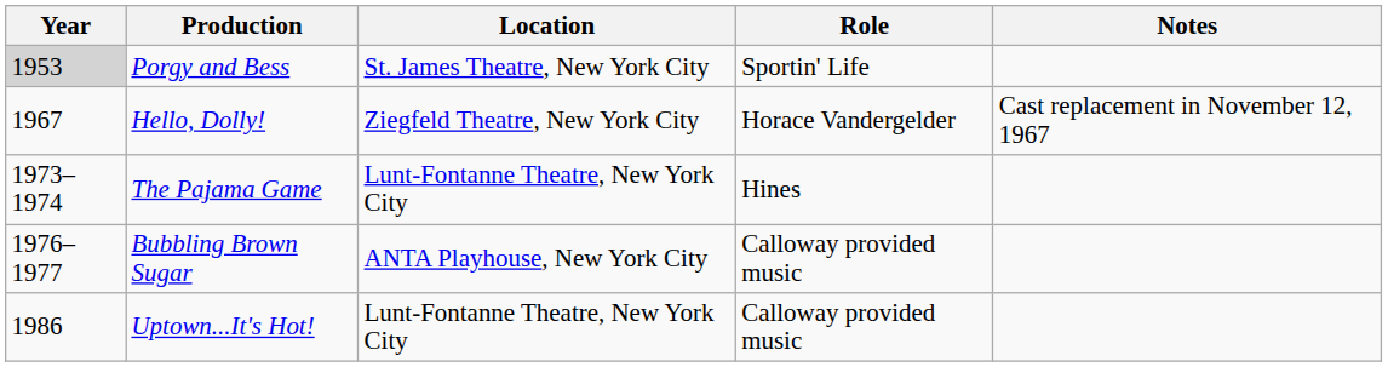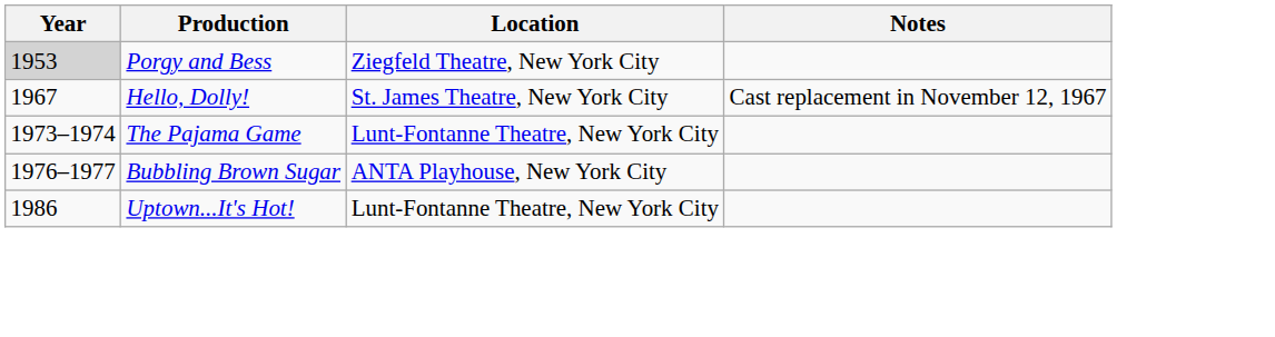 <table class="wikitable sortable">
 <tr>
 <th>Year</th>
 <th>Production</th>
 <th>Location</th>
-<th>Role</th>
 <th>Notes</th>
 </tr>
 <tr>
 <td style="background: lightgrey;">1953</td>
 <td><em><a href='#'>Porgy and Bess</a></em></td>
-<td><a href='#'>St. James Theatre</a>, New York City</td>
-<td>Sportin' Life</td>
+<td><a href='#'>Ziegfeld Theatre</a>, New York City</td>
 <td></td>
 </tr>
 <tr>
 <td>1967</td>
 <td><em><a href='#'>Hello, Dolly!</a></em></td>
-<td><a href='#'>Ziegfeld Theatre</a>, New York City</td>
-<td>Horace Vandergelder</td>
+<td><a href='#'>St. James Theatre</a>, New York City</td>
 <td>Cast replacement in November 12, 1967</td>
 </tr>
 <tr>
 <td>1973–1974</td>
 <td><em><a href='#'>The Pajama Game</a></em></td>
 <td><a href='#'>Lunt-Fontanne Theatre</a>, New York City</td>
-<td>Hines</td>
 <td></td>
 </tr>
 <tr>
 <td>1976–1977</td>
 <td><em><a href='#'>Bubbling Brown Sugar</a></em></td>
 <td><a href='#'>ANTA Playhouse</a>, New York City</td>
-<td>Calloway provided music</td>
 <td></td>
 </tr>
 <tr>
 <td>1986</td>
 <td><em><a href='#'>Uptown...It's Hot!</a></em></td>
 <td>Lunt-Fontanne Theatre, New York City</td>
-<td>Calloway provided music</td>
 <td></td>
 </tr>
 </table>
